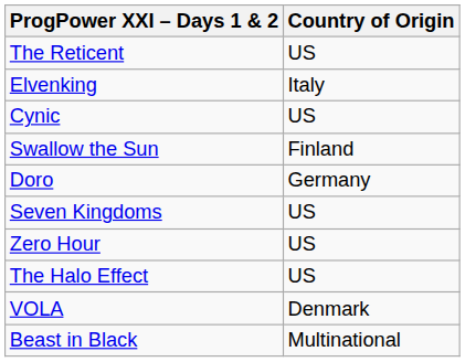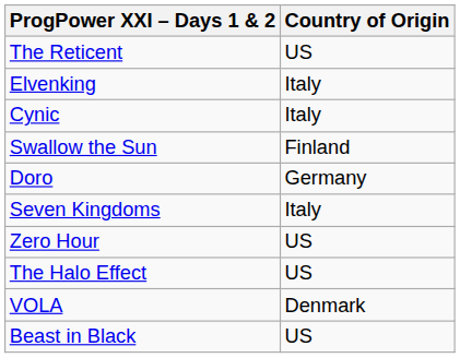 <table class="wikitable">
 <tr>
 <th>ProgPower XXI – Days 1 & 2</th>
 <th>Country of Origin</th>
 </tr>
 <tr>
 <td><a href='#'>The Reticent</a></td>
 <td>US</td>
 </tr>
 <tr>
 <td><a href='#'>Elvenking</a></td>
 <td>Italy</td>
 </tr>
 <tr>
 <td><a href='#'>Cynic</a></td>
-<td>US</td>
+<td>Italy</td>
 </tr>
 <tr>
 <td><a href='#'>Swallow the Sun</a></td>
 <td>Finland</td>
 </tr>
 <tr>
 <td><a href='#'>Doro</a></td>
 <td>Germany</td>
 </tr>
 <tr>
 <td><a href='#'>Seven Kingdoms</a></td>
-<td>US</td>
+<td>Italy</td>
 </tr>
 <tr>
 <td><a href='#'>Zero Hour</a></td>
 <td>US</td>
 </tr>
 <tr>
 <td><a href='#'>The Halo Effect</a></td>
 <td>US</td>
 </tr>
 <tr>
 <td><a href='#'>VOLA</a></td>
 <td>Denmark</td>
 </tr>
 <tr>
 <td><a href='#'>Beast in Black</a></td>
-<td>Multinational</td>
+<td>US</td>
 </tr>
 </table>
